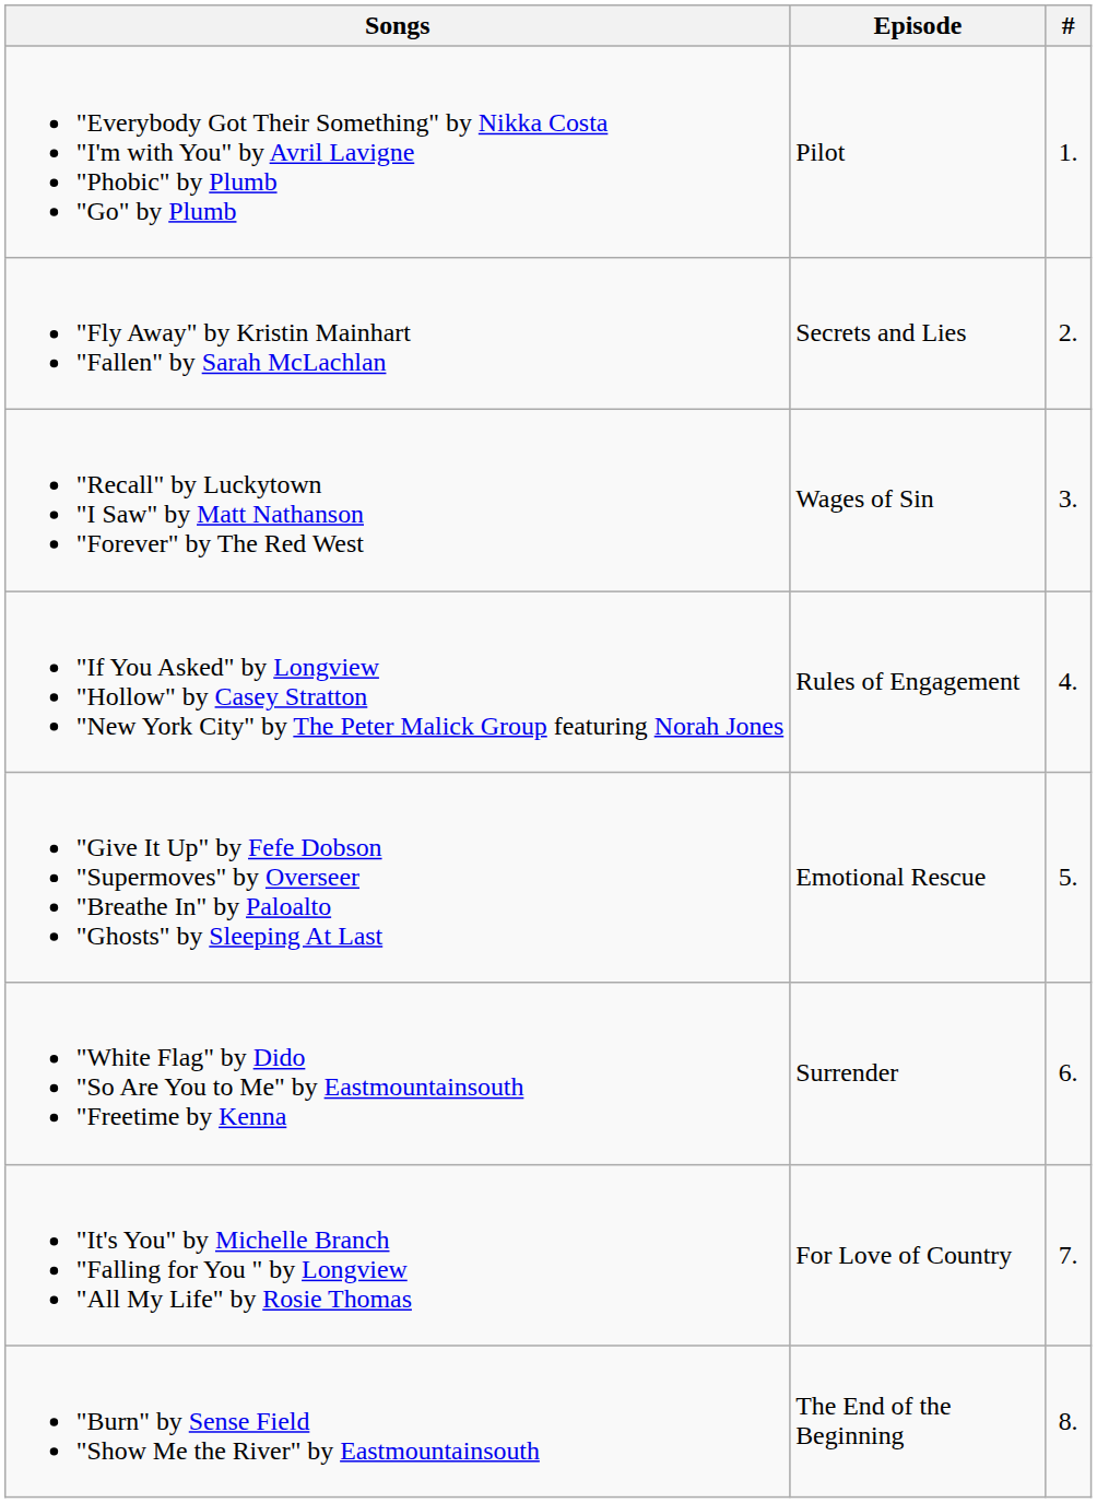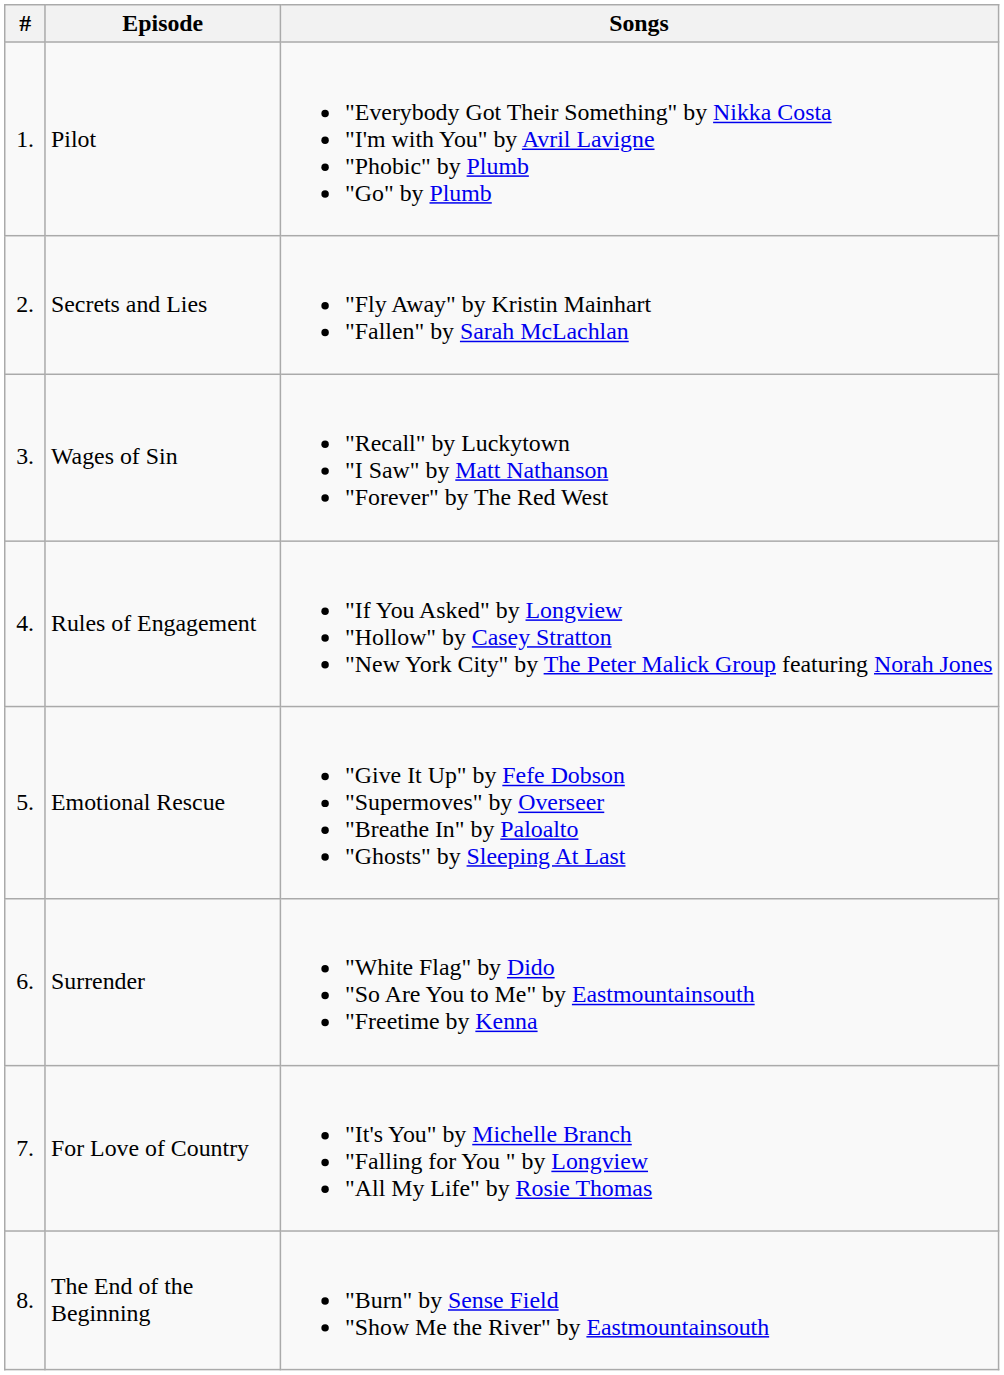 <table class="wikitable">
 <tr>
+<th>#</th>
+<th>Episode</th>
 <th>Songs</th>
-<th>Episode</th>
-<th>#</th>
 </tr>
 <tr>
+<td width="20" align="center">1.</td>
+<td width="150">Pilot</td>
 <td><br><ul><li>"Everybody Got Their Something" by <a href='#'>Nikka Costa</a></li><li>"I'm with You" by <a href='#'>Avril Lavigne</a></li><li>"Phobic" by <a href='#'>Plumb</a></li><li>"Go" by <a href='#'>Plumb</a></li></ul></td>
-<td width="150">Pilot</td>
-<td width="20" align="center">1.</td>
 </tr>
 <tr>
+<td width="20" align="center">2.</td>
+<td width="150">Secrets and Lies</td>
 <td><br><ul><li>"Fly Away" by Kristin Mainhart</li><li>"Fallen" by <a href='#'>Sarah McLachlan</a></li></ul></td>
-<td width="150">Secrets and Lies</td>
-<td width="20" align="center">2.</td>
 </tr>
 <tr>
+<td width="20" align="center">3.</td>
+<td width="150">Wages of Sin</td>
 <td><br><ul><li>"Recall" by Luckytown</li><li>"I Saw" by <a href='#'>Matt Nathanson</a></li><li>"Forever" by The Red West</li></ul></td>
-<td width="150">Wages of Sin</td>
-<td width="20" align="center">3.</td>
 </tr>
 <tr>
+<td width="20" align="center">4.</td>
+<td width="150">Rules of Engagement</td>
 <td><br><ul><li>"If You Asked" by <a href='#'>Longview</a></li><li>"Hollow" by <a href='#'>Casey Stratton</a></li><li>"New York City" by <a href='#'>The Peter Malick Group</a> featuring <a href='#'>Norah Jones</a></li></ul></td>
-<td width="150">Rules of Engagement</td>
-<td width="20" align="center">4.</td>
 </tr>
 <tr>
+<td width="20" align="center">5.</td>
+<td width="150">Emotional Rescue</td>
 <td><br><ul><li>"Give It Up" by <a href='#'>Fefe Dobson</a></li><li>"Supermoves" by <a href='#'>Overseer</a></li><li>"Breathe In" by <a href='#'>Paloalto</a></li><li>"Ghosts" by <a href='#'>Sleeping At Last</a></li></ul></td>
-<td width="150">Emotional Rescue</td>
-<td width="20" align="center">5.</td>
 </tr>
 <tr>
+<td width="20" align="center">6.</td>
+<td width="150">Surrender</td>
 <td><br><ul><li>"White Flag" by <a href='#'>Dido</a></li><li>"So Are You to Me" by <a href='#'>Eastmountainsouth</a></li><li>"Freetime by <a href='#'>Kenna</a></li></ul></td>
-<td width="150">Surrender</td>
-<td width="20" align="center">6.</td>
 </tr>
 <tr>
+<td width="20" align="center">7.</td>
+<td width="150">For Love of Country</td>
 <td><br><ul><li>"It's You" by <a href='#'>Michelle Branch</a></li><li>"Falling for You " by <a href='#'>Longview</a></li><li>"All My Life" by <a href='#'>Rosie Thomas</a></li></ul></td>
-<td width="150">For Love of Country</td>
-<td width="20" align="center">7.</td>
 </tr>
 <tr>
+<td width="20" align="center">8.</td>
+<td width="150">The End of the Beginning</td>
 <td><br><ul><li>"Burn" by <a href='#'>Sense Field</a></li><li>"Show Me the River" by <a href='#'>Eastmountainsouth</a></li></ul></td>
-<td width="150">The End of the Beginning</td>
-<td width="20" align="center">8.</td>
 </tr>
 </table>
